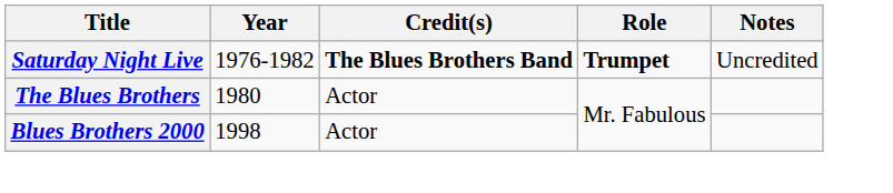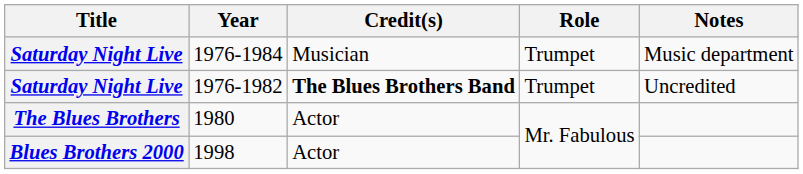 <table class="wikitable sortable plainrowheaders">
 <tr>
 <th scope="col">Title</th>
 <th scope="col">Year</th>
 <th scope="col">Credit(s)</th>
 <th scope="col">Role</th>
 <th scope="col" class="unsortable">Notes</th>
 </tr>
 <tr>
 <th scope="row"><em><a href='#'>Saturday Night Live</a></em></th>
+<td>1976-1984</td>
+<td>Musician</td>
+<td>Trumpet</td>
+<td>Music department</td>
+</tr>
+<tr>
+<th scope="row"><em><a href='#'>Saturday Night Live</a></em></th>
 <td>1976-1982</td>
 <td><strong>The Blues Brothers Band</strong></td>
-<td><strong>Trumpet</strong></td>
+<td>Trumpet</td>
 <td>Uncredited</td>
 </tr>
 <tr>
 <th scope="row"><em><a href='#'>The Blues Brothers</a></em></th>
 <td>1980</td>
 <td>Actor</td>
 <td rowspan="2">Mr. Fabulous</td>
 <td></td>
 </tr>
 <tr>
 <th scope="row"><em><a href='#'>Blues Brothers 2000</a></em></th>
 <td>1998</td>
 <td>Actor</td>
 <td></td>
 </tr>
 </table>
